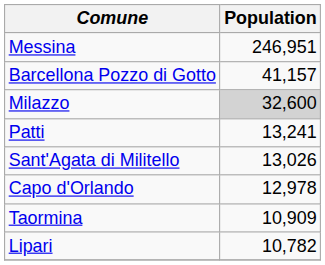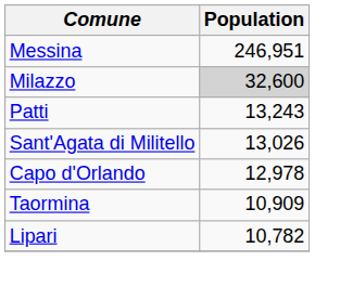 <table class="wikitable">
 <tr>
 <th><em>Comune</em></th>
 <th>Population</th>
 </tr>
 <tr>
 <td><a href='#'>Messina</a></td>
 <td align="right">246,951</td>
 </tr>
 <tr>
-<td><a href='#'>Barcellona Pozzo di Gotto</a></td>
-<td align="right">41,157</td>
-</tr>
-<tr>
 <td><a href='#'>Milazzo</a></td>
 <td align="right" style="background: lightgrey;">32,600</td>
 </tr>
 <tr>
 <td><a href='#'>Patti</a></td>
-<td align="right">13,241</td>
+<td align="right">13,243</td>
 </tr>
 <tr>
 <td><a href='#'>Sant'Agata di Militello</a></td>
 <td align="right">13,026</td>
 </tr>
 <tr>
 <td><a href='#'>Capo d'Orlando</a></td>
 <td align="right">12,978</td>
 </tr>
 <tr>
 <td><a href='#'>Taormina</a></td>
 <td align="right">10,909</td>
 </tr>
 <tr>
 <td><a href='#'>Lipari</a></td>
 <td align="right">10,782</td>
 </tr>
 <tr>
 </tr>
 </table>
